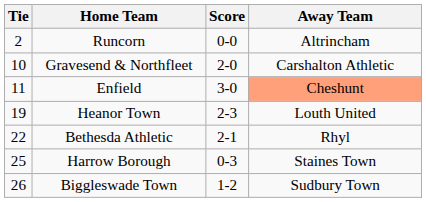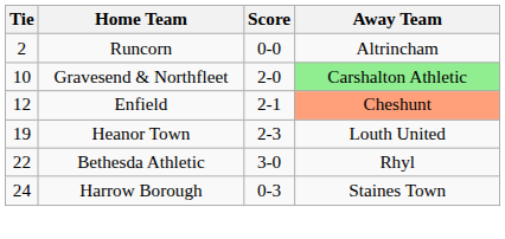 <table class="wikitable" style="text-align:center;">
 <tr>
 <th width=20>Tie</th>
 <th width=175>Home Team</th>
 <th width=20>Score</th>
 <th width=175>Away Team</th>
 </tr>
 <tr>
 <td>2</td>
 <td>Runcorn</td>
 <td>0-0</td>
 <td>Altrincham</td>
 </tr>
 <tr>
 <td>10</td>
 <td>Gravesend & Northfleet</td>
 <td>2-0</td>
-<td>Carshalton Athletic</td>
+<td style="background: lightgreen;">Carshalton Athletic</td>
 </tr>
 <tr>
-<td>11</td>
+<td>12</td>
 <td>Enfield</td>
-<td>3-0</td>
+<td>2-1</td>
 <td style="background: lightsalmon;">Cheshunt</td>
 </tr>
 <tr>
 <td>19</td>
 <td>Heanor Town</td>
 <td>2-3</td>
 <td>Louth United</td>
 </tr>
 <tr>
 <td>22</td>
 <td>Bethesda Athletic</td>
-<td>2-1</td>
+<td>3-0</td>
 <td>Rhyl</td>
 </tr>
 <tr>
-<td>25</td>
+<td>24</td>
 <td>Harrow Borough</td>
 <td>0-3</td>
 <td>Staines Town</td>
 </tr>
-<tr>
-<td>26</td>
-<td>Biggleswade Town</td>
-<td>1-2</td>
-<td>Sudbury Town</td>
-</tr>
 </table>
